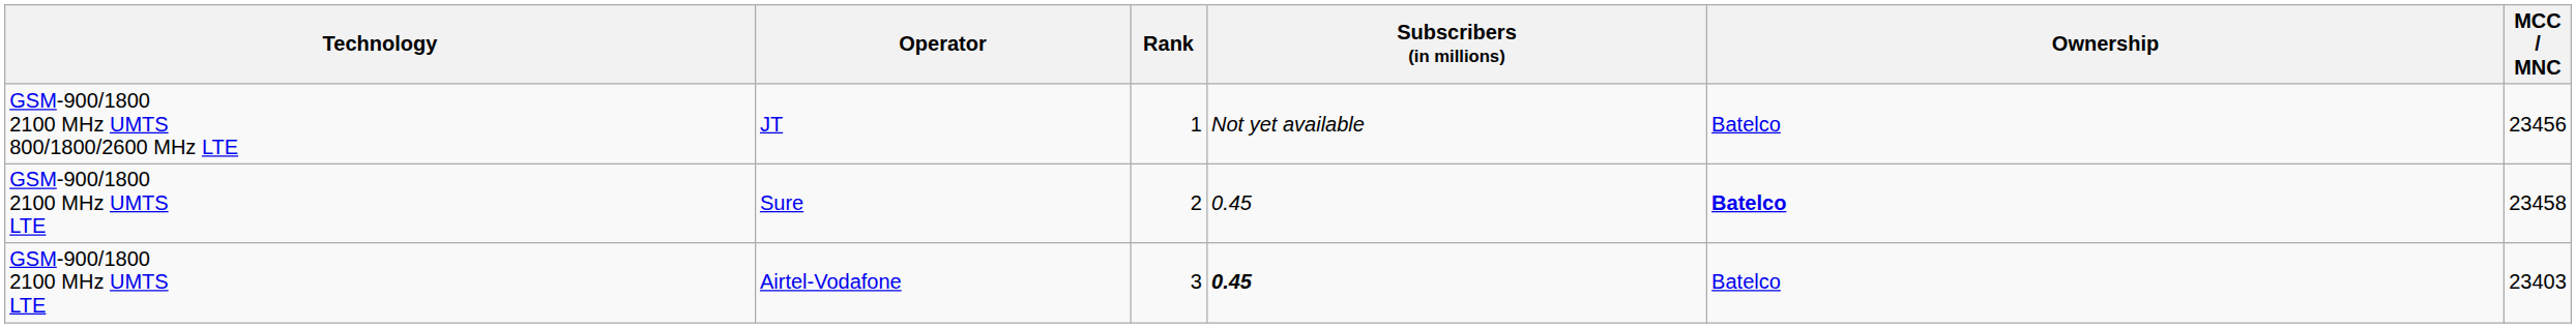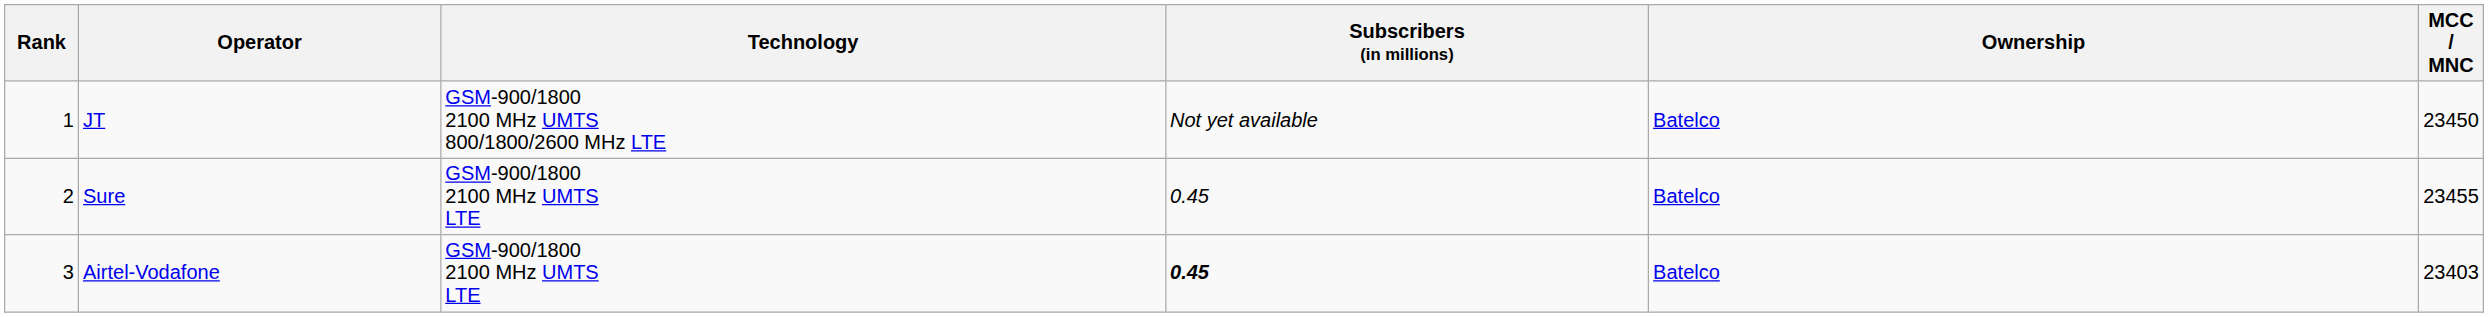 <table class="wikitable" style="width:100%;">
 <tr>
+<th style="width:3%;">Rank</th>
+<th style="width:15%;">Operator</th>
 <th style="width:30%;">Technology</th>
-<th style="width:15%;">Operator</th>
-<th style="width:3%;">Rank</th>
 <th style="width:20%;">Subscribers<br><small>(in millions)</small></th>
 <th style="width:32%;">Ownership</th>
 <th>MCC / MNC</th>
 </tr>
 <tr>
+<td align=right>1</td>
+<td><a href='#'>JT</a></td>
 <td><a href='#'>GSM</a>-900/1800<br>2100 MHz <a href='#'>UMTS</a> <br>800/1800/2600 MHz <a href='#'>LTE</a></td>
-<td><a href='#'>JT</a></td>
-<td align=right>1</td>
 <td><em>Not yet available</em></td>
 <td><a href='#'>Batelco</a></td>
-<td>23456</td>
+<td>23450</td>
 </tr>
 <tr>
+<td align=right>2</td>
+<td><a href='#'>Sure</a></td>
 <td><a href='#'>GSM</a>-900/1800<br>2100 MHz <a href='#'>UMTS</a><br><a href='#'>LTE</a></td>
-<td><a href='#'>Sure</a></td>
-<td align=right>2</td>
 <td><em>0.45</em></td>
-<td><strong><a href='#'>Batelco</a></strong></td>
-<td>23458</td>
+<td><a href='#'>Batelco</a></td>
+<td>23455</td>
 </tr>
 <tr>
+<td align=right>3</td>
+<td><a href='#'>Airtel-Vodafone</a></td>
 <td><a href='#'>GSM</a>-900/1800<br>2100 MHz <a href='#'>UMTS</a><br><a href='#'>LTE</a></td>
-<td><a href='#'>Airtel-Vodafone</a></td>
-<td align=right>3</td>
 <td><strong><em>0.45</em></strong></td>
 <td><a href='#'>Batelco</a></td>
 <td>23403</td>
 </tr>
 </table>
